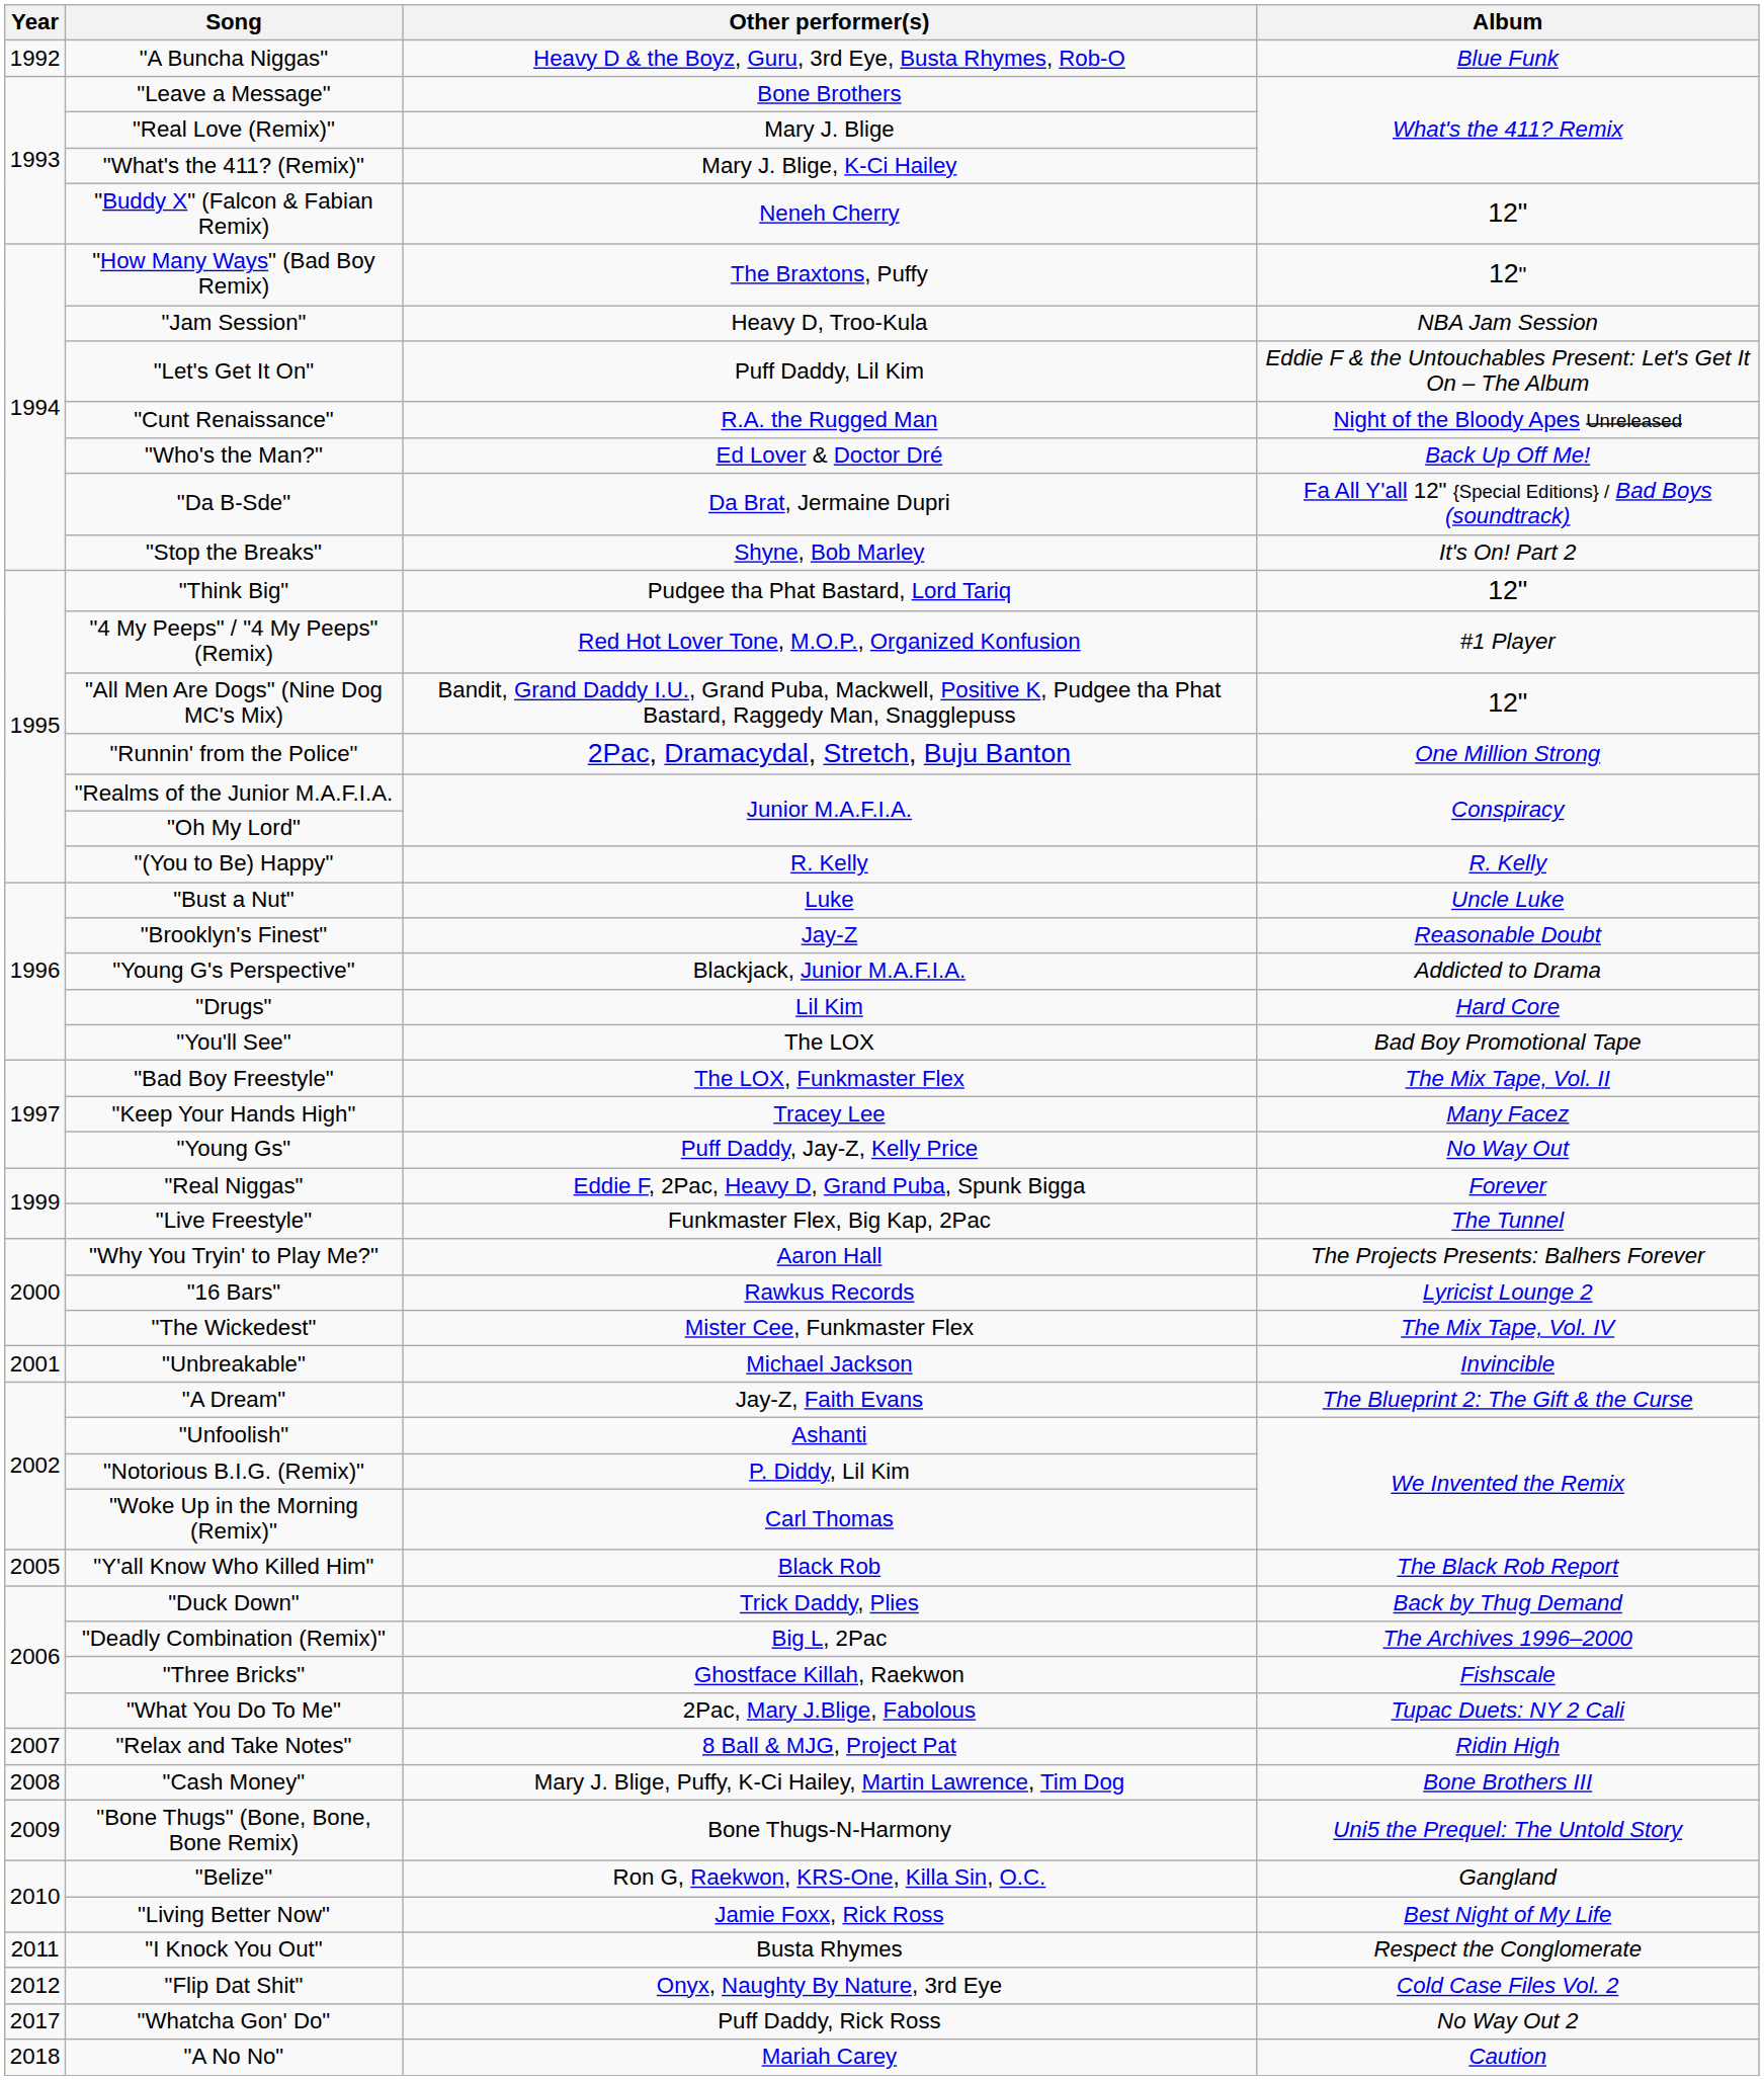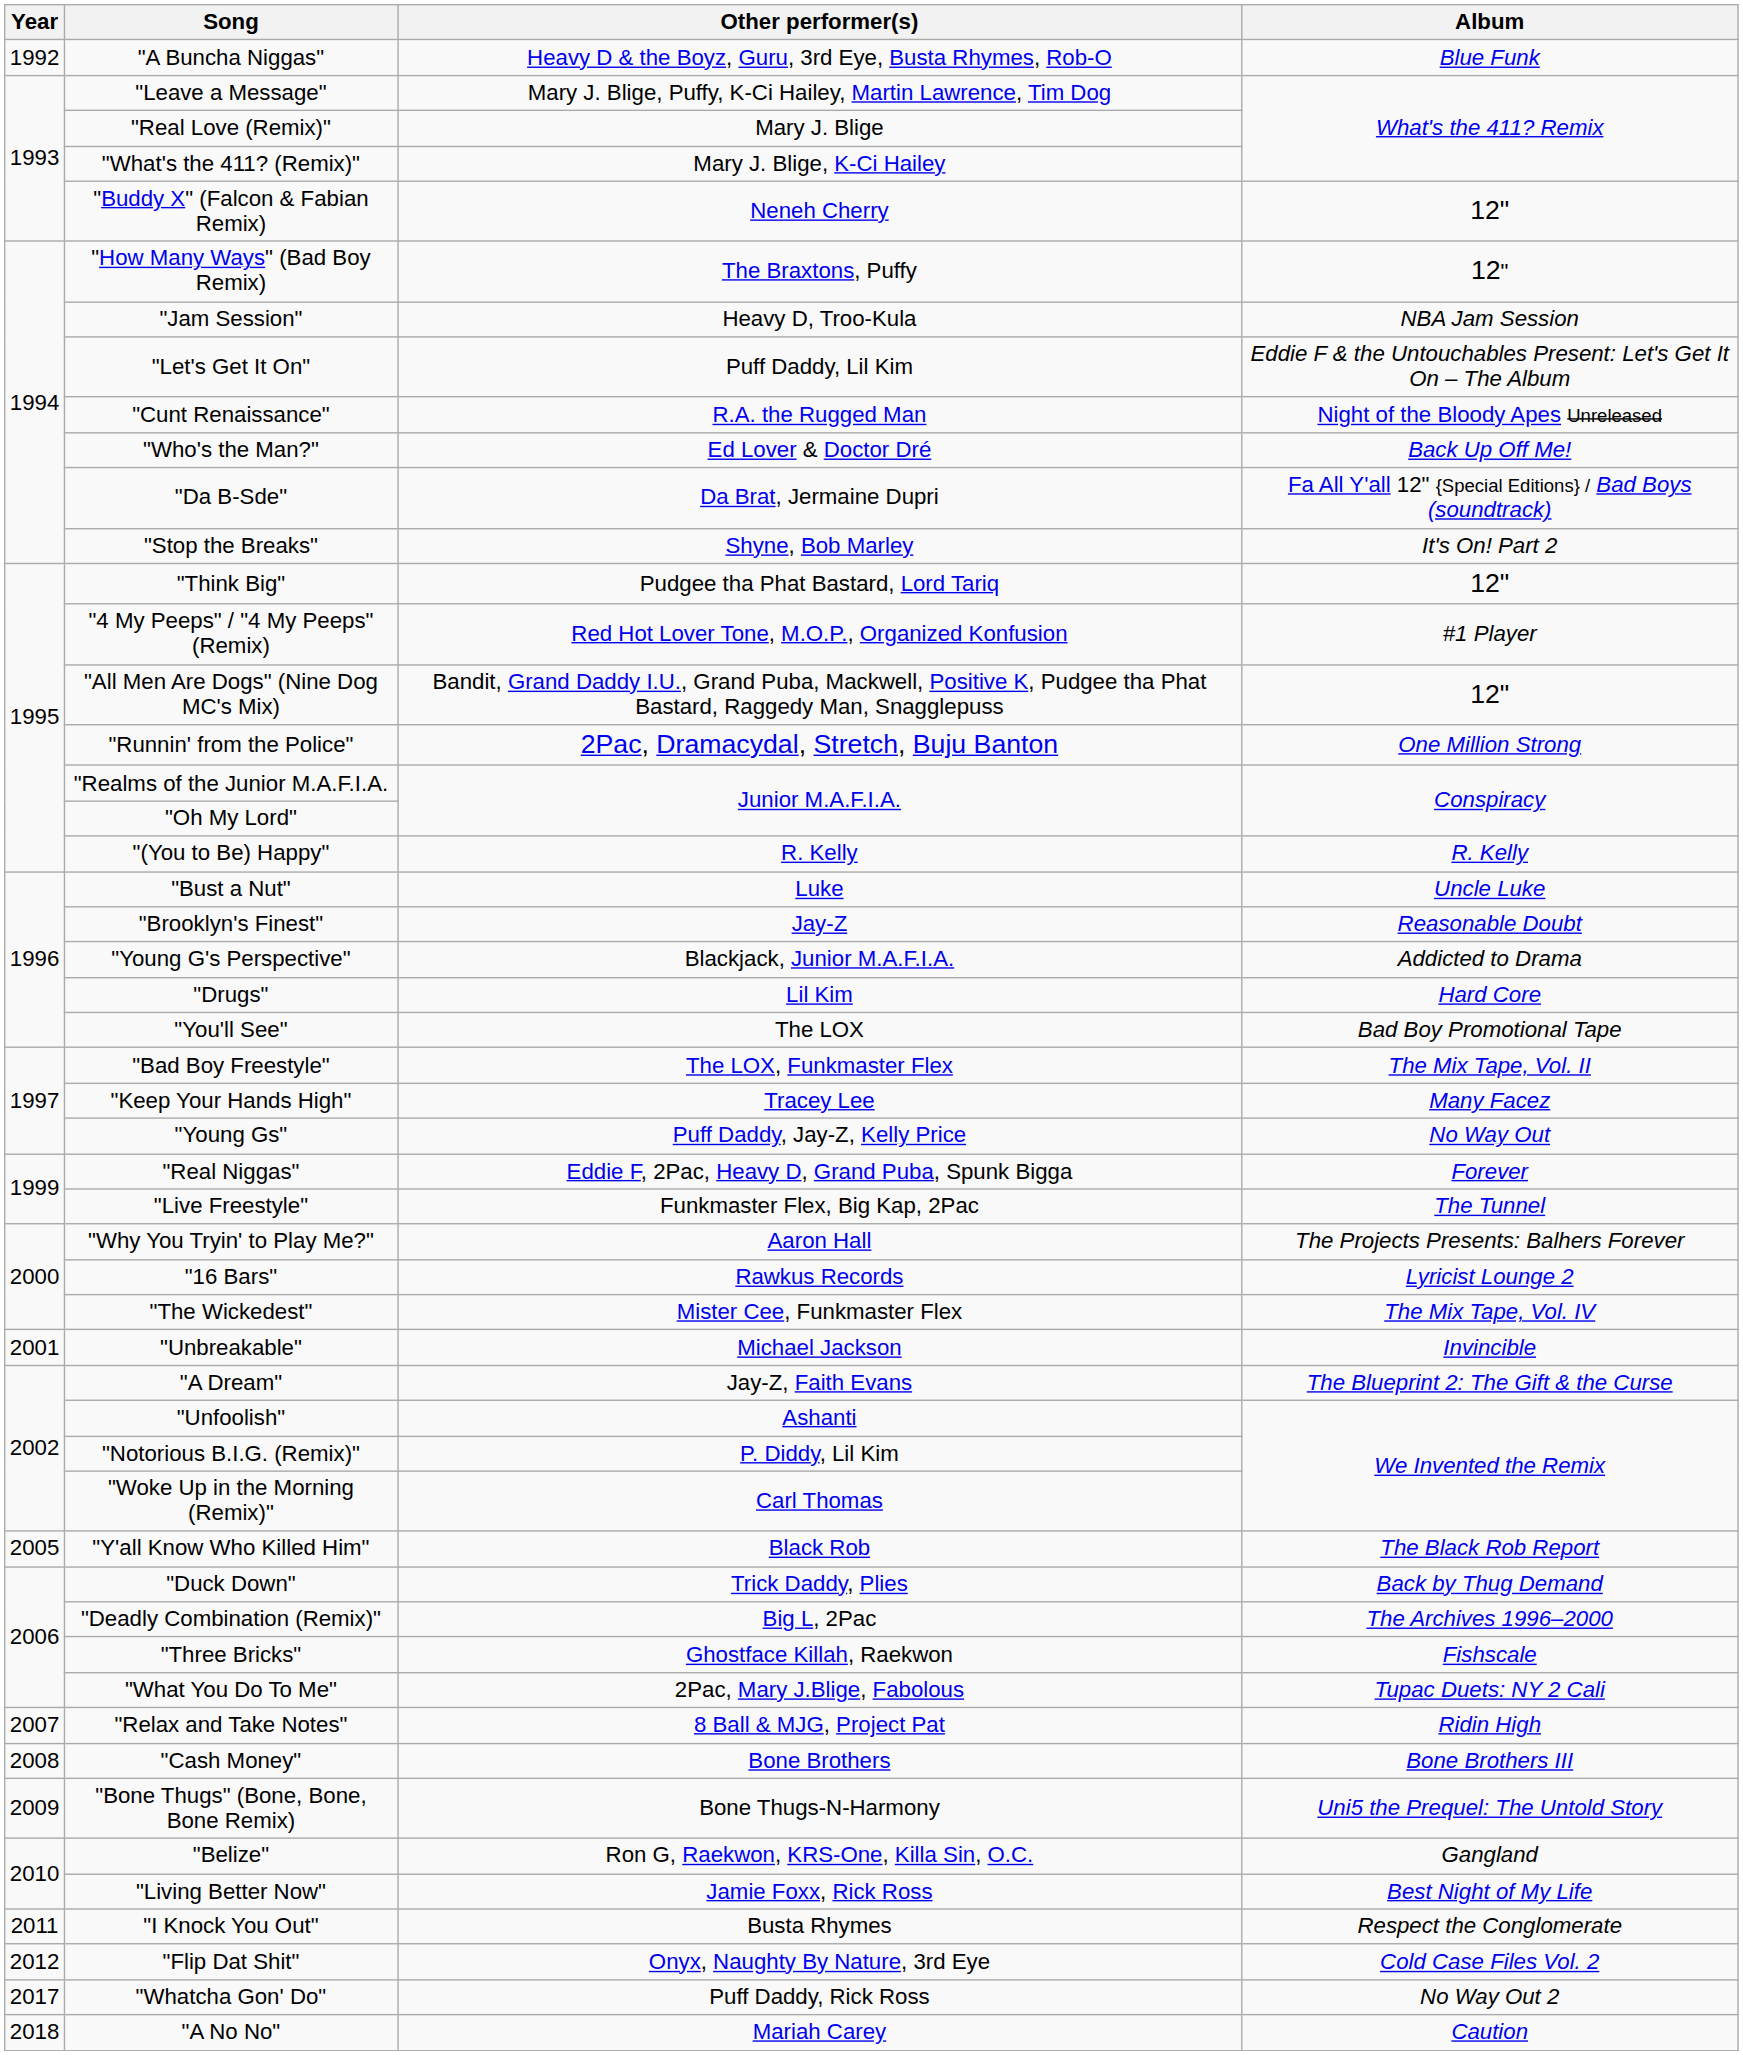 <table class="wikitable" style="text-align:center;" border="1">
 <tr>
 <th>Year</th>
 <th>Song</th>
 <th>Other performer(s)</th>
 <th>Album</th>
 </tr>
 <tr>
 <td rowspan="1">1992</td>
 <td>"A Buncha Niggas"</td>
 <td><a href='#'>Heavy D & the Boyz</a>, <a href='#'>Guru</a>, 3rd Eye, <a href='#'>Busta Rhymes</a>, <a href='#'>Rob-O</a></td>
 <td><em><a href='#'>Blue Funk</a></em></td>
 </tr>
 <tr>
 <td rowspan="4">1993</td>
 <td>"Leave a Message"</td>
-<td><a href='#'>Bone Brothers</a></td>
+<td>Mary J. Blige, Puffy, K-Ci Hailey, <a href='#'>Martin Lawrence</a>, <a href='#'>Tim Dog</a></td>
 <td rowspan="3"><em><a href='#'>What's the 411? Remix</a></em></td>
 </tr>
 <tr>
 <td>"Real Love (Remix)"</td>
 <td>Mary J. Blige</td>
 </tr>
 <tr>
 <td>"What's the 411? (Remix)"</td>
 <td>Mary J. Blige, <a href='#'>K-Ci Hailey</a></td>
 </tr>
 <tr>
 <td>"<a href='#'>Buddy X</a>" (Falcon & Fabian Remix)</td>
 <td><a href='#'>Neneh Cherry</a></td>
 <td><big>12"</big></td>
 </tr>
 <tr>
 <td rowspan="7">1994</td>
 <td>"<a href='#'>How Many Ways</a>" (Bad Boy Remix)</td>
 <td><a href='#'>The Braxtons</a>, Puffy</td>
 <td><big>12</big>"</td>
 </tr>
 <tr>
 <td>"Jam Session"</td>
 <td>Heavy D, Troo-Kula</td>
 <td><em>NBA Jam Session</em></td>
 </tr>
 <tr>
 <td>"Let's Get It On"</td>
 <td>Puff Daddy, Lil Kim</td>
 <td><em>Eddie F & the Untouchables Present: Let's Get It On – The Album</em></td>
 </tr>
 <tr>
 <td>"Cunt Renaissance"</td>
 <td><a href='#'>R.A. the Rugged Man</a></td>
 <td><a href='#'>Night of the Bloody Apes</a> <s><small>Unreleased</small></s></td>
 </tr>
 <tr>
 <td>"Who's the Man?"</td>
 <td><a href='#'>Ed Lover</a> & <a href='#'>Doctor Dré</a></td>
 <td><em><a href='#'>Back Up Off Me!</a></em></td>
 </tr>
 <tr>
 <td>"Da B-Sde"</td>
 <td><a href='#'>Da Brat</a>, Jermaine Dupri</td>
 <td><a href='#'>Fa All Y'all</a> 12" <small>{Special Editions} /</small> <a href='#'><em>Bad Boys (soundtrack)</em></a></td>
 </tr>
 <tr>
 <td>"Stop the Breaks"</td>
 <td><a href='#'>Shyne</a>, <a href='#'>Bob Marley</a></td>
 <td><em>It's On! Part 2</em></td>
 </tr>
 <tr>
 <td rowspan="7">1995</td>
 <td>"Think Big"</td>
 <td>Pudgee tha Phat Bastard, <a href='#'>Lord Tariq</a></td>
 <td><big>12"</big> <s></s></td>
 </tr>
 <tr>
 <td>"4 My Peeps" / "4 My Peeps" (Remix)</td>
 <td><a href='#'>Red Hot Lover Tone</a>, <a href='#'>M.O.P.</a>, <a href='#'>Organized Konfusion</a></td>
 <td><em>#1 Player</em></td>
 </tr>
 <tr>
 <td>"All Men Are Dogs" (Nine Dog MC's Mix)</td>
 <td>Bandit, <a href='#'>Grand Daddy I.U.</a>, Grand Puba, Mackwell, <a href='#'>Positive K</a>, Pudgee tha Phat Bastard, Raggedy Man, Snagglepuss</td>
 <td><big>12"</big></td>
 </tr>
 <tr>
 <td>"Runnin' from the Police"</td>
 <td><span><big><a href='#'>2Pac</a>, <a href='#'>Dramacydal</a>, <a href='#'>Stretch</a>, <a href='#'>Buju Banton</a></big></span></td>
 <td><a href='#'><em>One Million Strong</em></a></td>
 </tr>
 <tr>
 <td>"Realms of the Junior M.A.F.I.A.</td>
 <td rowspan="2"><a href='#'>Junior M.A.F.I.A.</a></td>
 <td rowspan="2"><a href='#'><em>Conspiracy</em></a></td>
 </tr>
 <tr>
 <td>"Oh My Lord"</td>
 </tr>
 <tr>
 <td>"(You to Be) Happy"</td>
 <td><a href='#'>R. Kelly</a></td>
 <td><em><a href='#'>R. Kelly</a></em></td>
 </tr>
 <tr>
 <td rowspan="5">1996</td>
 <td>"Bust a Nut"</td>
 <td><a href='#'>Luke</a></td>
 <td><em><a href='#'>Uncle Luke</a></em></td>
 </tr>
 <tr>
 <td>"Brooklyn's Finest"</td>
 <td><a href='#'>Jay-Z</a></td>
 <td><em><a href='#'>Reasonable Doubt</a></em></td>
 </tr>
 <tr>
 <td>"Young G's Perspective"</td>
 <td>Blackjack, <a href='#'>Junior M.A.F.I.A.</a></td>
 <td><em>Addicted to Drama</em></td>
 </tr>
 <tr>
 <td>"Drugs"</td>
 <td><a href='#'>Lil Kim</a></td>
 <td><em><a href='#'>Hard Core</a></em></td>
 </tr>
 <tr>
 <td>"You'll See"</td>
 <td>The LOX</td>
 <td><em>Bad Boy Promotional Tape</em></td>
 </tr>
 <tr>
 <td rowspan="3">1997</td>
 <td>"Bad Boy Freestyle"</td>
 <td><a href='#'>The LOX</a>, <a href='#'>Funkmaster Flex</a></td>
 <td><em><a href='#'>The Mix Tape, Vol. II</a></em></td>
 </tr>
 <tr>
 <td>"Keep Your Hands High"</td>
 <td><a href='#'>Tracey Lee</a></td>
 <td><em><a href='#'>Many Facez</a></em></td>
 </tr>
 <tr>
 <td>"Young Gs"</td>
 <td><a href='#'>Puff Daddy</a>, Jay-Z, <a href='#'>Kelly Price</a></td>
 <td><em><a href='#'>No Way Out</a></em></td>
 </tr>
 <tr>
 <td rowspan="2">1999</td>
 <td>"Real Niggas"</td>
 <td><a href='#'>Eddie F</a>, 2Pac, <a href='#'>Heavy D</a>, <a href='#'>Grand Puba</a>, Spunk Bigga</td>
 <td><em><a href='#'>Forever</a></em></td>
 </tr>
 <tr>
 <td>"Live Freestyle"</td>
 <td>Funkmaster Flex, Big Kap, 2Pac</td>
 <td><em><a href='#'>The Tunnel</a></em></td>
 </tr>
 <tr>
 <td rowspan="3">2000</td>
 <td>"Why You Tryin' to Play Me?"</td>
 <td><a href='#'>Aaron Hall</a></td>
 <td><em>The Projects Presents: Balhers Forever</em></td>
 </tr>
 <tr>
 <td>"16 Bars"</td>
 <td><a href='#'>Rawkus Records</a></td>
 <td><em><a href='#'>Lyricist Lounge 2</a></em></td>
 </tr>
 <tr>
 <td>"The Wickedest"</td>
 <td><a href='#'>Mister Cee</a>, Funkmaster Flex</td>
 <td><em><a href='#'>The Mix Tape, Vol. IV</a></em></td>
 </tr>
 <tr>
 <td>2001</td>
 <td>"Unbreakable"</td>
 <td><a href='#'>Michael Jackson</a></td>
 <td><em><a href='#'>Invincible</a></em></td>
 </tr>
 <tr>
 <td rowspan="4">2002</td>
 <td>"A Dream"</td>
 <td>Jay-Z, <a href='#'>Faith Evans</a></td>
 <td><em><a href='#'>The Blueprint 2: The Gift & the Curse</a></em></td>
 </tr>
 <tr>
 <td>"Unfoolish"</td>
 <td><a href='#'>Ashanti</a></td>
 <td rowspan="3"><em><a href='#'>We Invented the Remix</a></em></td>
 </tr>
 <tr>
 <td>"Notorious B.I.G. (Remix)"</td>
 <td><a href='#'>P. Diddy</a>, Lil Kim</td>
 </tr>
 <tr>
 <td>"Woke Up in the Morning (Remix)"</td>
 <td><a href='#'>Carl Thomas</a></td>
 </tr>
 <tr>
 <td>2005</td>
 <td>"Y'all Know Who Killed Him"</td>
 <td><a href='#'>Black Rob</a></td>
 <td><em><a href='#'>The Black Rob Report</a></em></td>
 </tr>
 <tr>
 <td rowspan="4">2006</td>
 <td>"Duck Down"</td>
 <td><a href='#'>Trick Daddy</a>, <a href='#'>Plies</a></td>
 <td><em><a href='#'>Back by Thug Demand</a></em></td>
 </tr>
 <tr>
 <td>"Deadly Combination (Remix)"</td>
 <td><a href='#'>Big L</a>, 2Pac</td>
 <td><em><a href='#'>The Archives 1996–2000</a></em></td>
 </tr>
 <tr>
 <td>"Three Bricks"</td>
 <td><a href='#'>Ghostface Killah</a>, Raekwon</td>
 <td><em><a href='#'>Fishscale</a></em></td>
 </tr>
 <tr>
 <td>"What You Do To Me"</td>
 <td>2Pac, <a href='#'>Mary J.Blige</a>, <a href='#'>Fabolous</a></td>
 <td><em><a href='#'>Tupac Duets: NY 2 Cali</a></em></td>
 </tr>
 <tr>
 <td>2007</td>
 <td>"Relax and Take Notes"</td>
 <td><a href='#'>8 Ball & MJG</a>, <a href='#'>Project Pat</a></td>
 <td><em><a href='#'>Ridin High</a></em></td>
 </tr>
 <tr>
 <td>2008</td>
 <td>"Cash Money"</td>
-<td>Mary J. Blige, Puffy, K-Ci Hailey, <a href='#'>Martin Lawrence</a>, <a href='#'>Tim Dog</a></td>
+<td><a href='#'>Bone Brothers</a></td>
 <td><em><a href='#'>Bone Brothers III</a></em></td>
 </tr>
 <tr>
 <td>2009</td>
 <td>"Bone Thugs" (Bone, Bone, Bone Remix)</td>
 <td>Bone Thugs-N-Harmony</td>
 <td><em><a href='#'>Uni5 the Prequel: The Untold Story</a></em></td>
 </tr>
 <tr>
 <td rowspan="2">2010</td>
 <td>"Belize"</td>
 <td>Ron G, <a href='#'>Raekwon</a>, <a href='#'>KRS-One</a>, <a href='#'>Killa Sin</a>, <a href='#'>O.C.</a></td>
 <td><em>Gangland</em></td>
 </tr>
 <tr>
 <td>"Living Better Now"</td>
 <td><a href='#'>Jamie Foxx</a>, <a href='#'>Rick Ross</a></td>
 <td><em><a href='#'>Best Night of My Life</a></em></td>
 </tr>
 <tr>
 <td>2011</td>
 <td>"I Knock You Out"</td>
 <td>Busta Rhymes</td>
 <td><em>Respect the Conglomerate</em></td>
 </tr>
 <tr>
 <td>2012</td>
 <td>"Flip Dat Shit"</td>
 <td><a href='#'>Onyx</a>, <a href='#'>Naughty By Nature</a>, 3rd Eye</td>
 <td><em><a href='#'>Cold Case Files Vol. 2</a></em></td>
 </tr>
 <tr>
 <td rowspan="1">2017</td>
 <td>"Whatcha Gon' Do"</td>
 <td>Puff Daddy, Rick Ross</td>
 <td><em>No Way Out 2</em></td>
 </tr>
 <tr>
 <td rowspan="1">2018</td>
 <td>"A No No"</td>
 <td><a href='#'>Mariah Carey</a></td>
 <td><em><a href='#'>Caution</a></em></td>
 </tr>
 </table>
